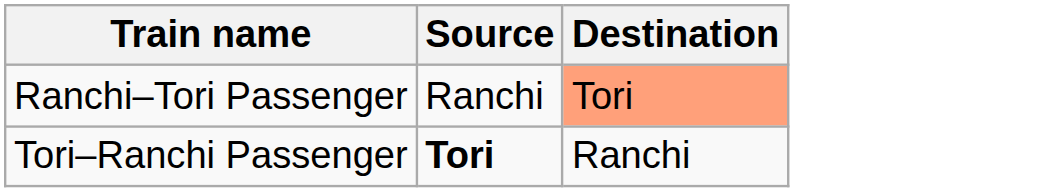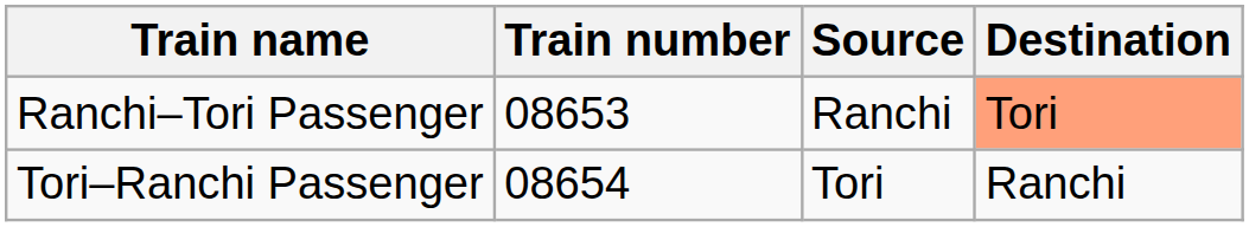 <table class="wikitable">
 <tr>
 <th>Train name</th>
+<th>Train number</th>
 <th>Source</th>
 <th>Destination</th>
 </tr>
 <tr>
 <td>Ranchi–Tori Passenger</td>
+<td>08653</td>
 <td>Ranchi</td>
 <td style="background: lightsalmon;">Tori</td>
 </tr>
 <tr>
 <td>Tori–Ranchi Passenger</td>
-<td><strong>Tori</strong></td>
+<td>08654</td>
+<td>Tori</td>
 <td>Ranchi</td>
 </tr>
 </table>
